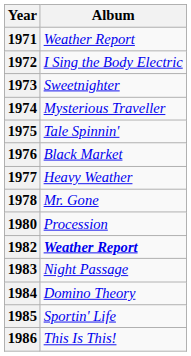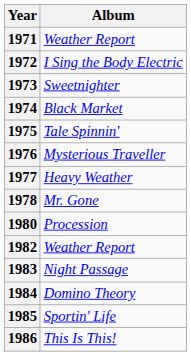 <table class="wikitable">
 <tr>
 <th>Year</th>
 <th>Album</th>
 </tr>
 <tr>
 <th>1971</th>
 <td><em><a href='#'>Weather Report</a></em></td>
 </tr>
 <tr>
 <th>1972</th>
 <td><em><a href='#'>I Sing the Body Electric</a></em></td>
 </tr>
 <tr>
 <th>1973</th>
 <td><em><a href='#'>Sweetnighter</a></em></td>
 </tr>
 <tr>
 <th>1974</th>
-<td><em><a href='#'>Mysterious Traveller</a></em></td>
+<td><em><a href='#'>Black Market</a></em></td>
 </tr>
 <tr>
 <th>1975</th>
 <td><em><a href='#'>Tale Spinnin'</a></em></td>
 </tr>
 <tr>
 <th>1976</th>
-<td><em><a href='#'>Black Market</a></em></td>
+<td><em><a href='#'>Mysterious Traveller</a></em></td>
 </tr>
 <tr>
 <th>1977</th>
 <td><em><a href='#'>Heavy Weather</a></em></td>
 </tr>
 <tr>
 <th>1978</th>
 <td><em><a href='#'>Mr. Gone</a></em></td>
 </tr>
 <tr>
 <th>1980</th>
 <td><em><a href='#'>Procession</a></em></td>
 </tr>
 <tr>
 <th>1982</th>
-<td><strong><em><a href='#'>Weather Report</a></em></strong></td>
+<td><em><a href='#'>Weather Report</a></em></td>
 </tr>
 <tr>
 <th>1983</th>
 <td><em><a href='#'>Night Passage</a></em></td>
 </tr>
 <tr>
 <th>1984</th>
 <td><em><a href='#'>Domino Theory</a></em></td>
 </tr>
 <tr>
 <th>1985</th>
 <td><em><a href='#'>Sportin' Life</a></em></td>
 </tr>
 <tr>
 <th>1986</th>
 <td><em><a href='#'>This Is This!</a></em></td>
 </tr>
 </table>
